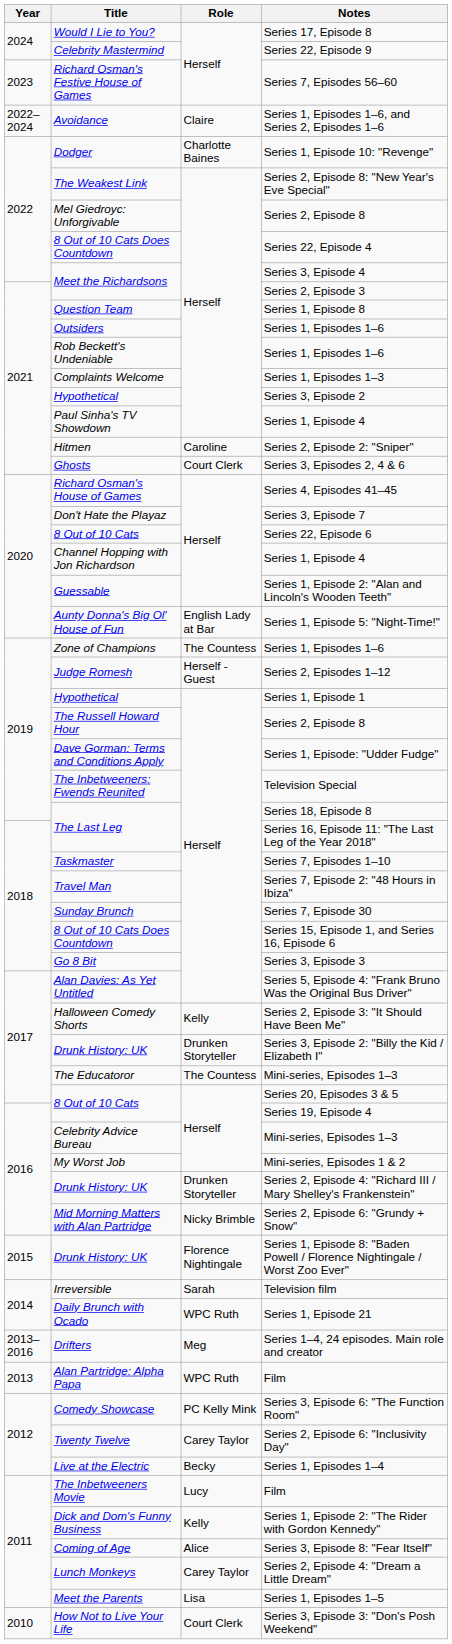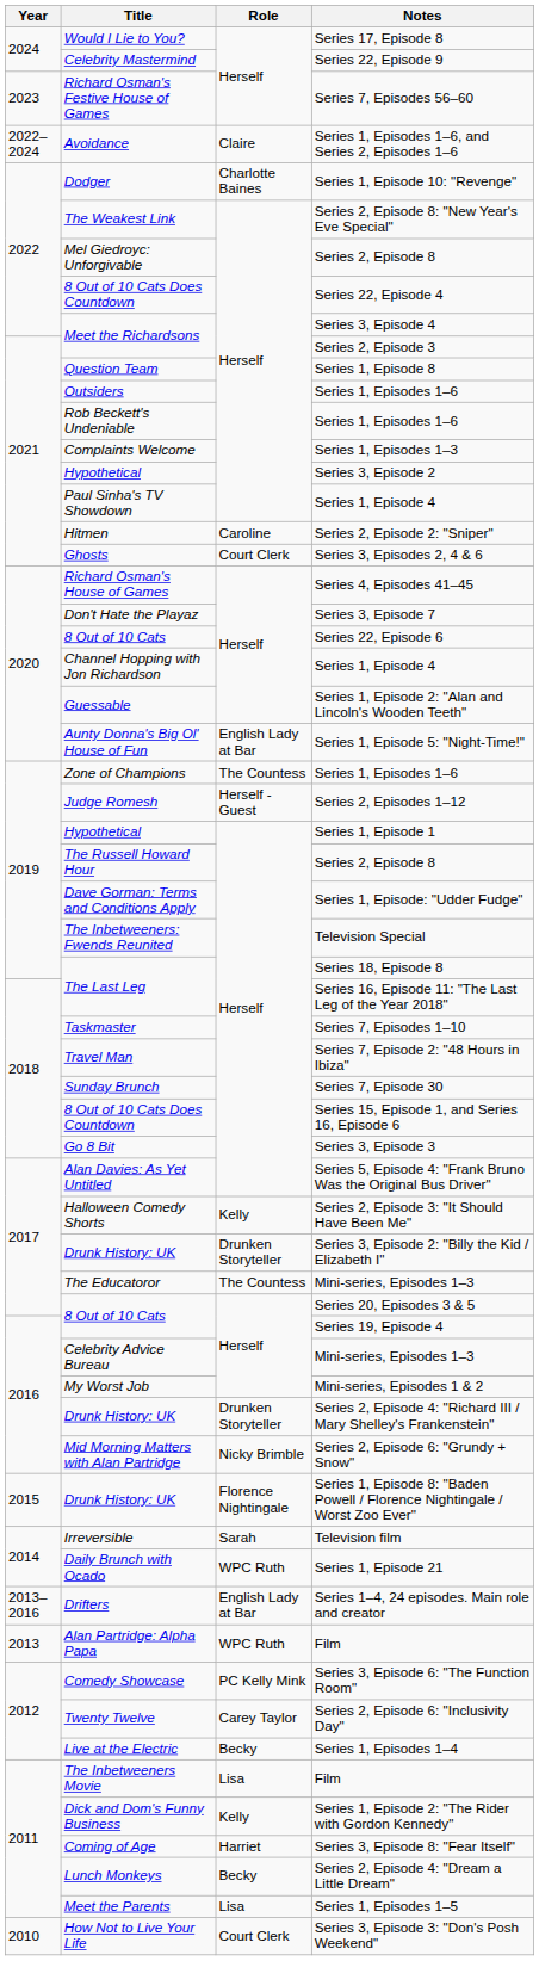 <table class="wikitable sortable">
 <tr>
 <th>Year</th>
 <th>Title</th>
 <th>Role</th>
 <th>Notes</th>
 </tr>
 <tr>
 <td rowspan=2>2024</td>
 <td><em><a href='#'>Would I Lie to You?</a></em></td>
 <td rowspan=3>Herself</td>
 <td>Series 17, Episode 8</td>
 </tr>
 <tr>
 <td><em><a href='#'>Celebrity Mastermind</a></em></td>
 <td>Series 22, Episode 9</td>
 </tr>
 <tr>
 <td>2023</td>
 <td><em><a href='#'>Richard Osman's Festive House of Games</a></em></td>
 <td>Series 7, Episodes 56–60</td>
 </tr>
 <tr>
 <td>2022–2024</td>
 <td><em><a href='#'>Avoidance</a></em></td>
 <td>Claire</td>
 <td>Series 1, Episodes 1–6, and Series 2, Episodes 1–6</td>
 </tr>
 <tr>
 <td rowspan=5>2022</td>
 <td><em><a href='#'>Dodger</a></em></td>
 <td>Charlotte Baines</td>
 <td>Series 1, Episode 10: "Revenge"</td>
 </tr>
 <tr>
 <td><em><a href='#'>The Weakest Link</a></em></td>
 <td rowspan=11>Herself</td>
 <td>Series 2, Episode 8: "New Year's Eve Special"</td>
 </tr>
 <tr>
 <td><em>Mel Giedroyc: Unforgivable</em></td>
 <td>Series 2, Episode 8</td>
 </tr>
 <tr>
 <td><em><a href='#'>8 Out of 10 Cats Does Countdown</a></em></td>
 <td>Series 22, Episode 4</td>
 </tr>
 <tr>
 <td rowspan=2><em><a href='#'>Meet the Richardsons</a></em></td>
 <td>Series 3, Episode 4</td>
 </tr>
 <tr>
 <td rowspan=9>2021</td>
 <td>Series 2, Episode 3</td>
 </tr>
 <tr>
 <td><em><a href='#'>Question Team</a></em></td>
 <td>Series 1, Episode 8</td>
 </tr>
 <tr>
 <td><em><a href='#'>Outsiders</a></em></td>
 <td>Series 1, Episodes 1–6</td>
 </tr>
 <tr>
 <td><em>Rob Beckett's Undeniable</em></td>
 <td>Series 1, Episodes 1–6</td>
 </tr>
 <tr>
 <td><em>Complaints Welcome</em></td>
 <td>Series 1, Episodes 1–3</td>
 </tr>
 <tr>
 <td><em><a href='#'>Hypothetical</a></em></td>
 <td>Series 3, Episode 2</td>
 </tr>
 <tr>
 <td><em>Paul Sinha's TV Showdown</em></td>
 <td>Series 1, Episode 4</td>
 </tr>
 <tr>
 <td><em>Hitmen</em></td>
 <td>Caroline</td>
 <td>Series 2, Episode 2: "Sniper"</td>
 </tr>
 <tr>
 <td><em><a href='#'>Ghosts</a></em></td>
 <td>Court Clerk</td>
 <td>Series 3, Episodes 2, 4 & 6</td>
 </tr>
 <tr>
 <td rowspan=6>2020</td>
 <td><em><a href='#'>Richard Osman's House of Games</a></em></td>
 <td rowspan=5>Herself</td>
 <td>Series 4, Episodes 41–45</td>
 </tr>
 <tr>
 <td><em>Don't Hate the Playaz</em></td>
 <td>Series 3, Episode 7</td>
 </tr>
 <tr>
 <td><em><a href='#'>8 Out of 10 Cats</a></em></td>
 <td>Series 22, Episode 6</td>
 </tr>
 <tr>
 <td><em>Channel Hopping with Jon Richardson</em></td>
 <td>Series 1, Episode 4</td>
 </tr>
 <tr>
 <td><em><a href='#'>Guessable</a></em></td>
 <td>Series 1, Episode 2: "Alan and Lincoln's Wooden Teeth"</td>
 </tr>
 <tr>
 <td><em><a href='#'>Aunty Donna's Big Ol' House of Fun</a></em></td>
 <td>English Lady at Bar</td>
 <td>Series 1, Episode 5: "Night-Time!"</td>
 </tr>
 <tr>
 <td rowspan=7>2019</td>
 <td><em>Zone of Champions</em></td>
 <td>The Countess</td>
 <td>Series 1, Episodes 1–6</td>
 </tr>
 <tr>
 <td><em><a href='#'>Judge Romesh</a></em></td>
 <td>Herself - Guest</td>
 <td>Series 2, Episodes 1–12</td>
 </tr>
 <tr>
 <td><em><a href='#'>Hypothetical</a></em></td>
 <td rowspan=12>Herself</td>
 <td>Series 1, Episode 1</td>
 </tr>
 <tr>
 <td><em><a href='#'>The Russell Howard Hour</a></em></td>
 <td>Series 2, Episode 8</td>
 </tr>
 <tr>
 <td><em><a href='#'>Dave Gorman: Terms and Conditions Apply</a></em></td>
 <td>Series 1, Episode: "Udder Fudge"</td>
 </tr>
 <tr>
 <td><em><a href='#'>The Inbetweeners: Fwends Reunited</a></em></td>
 <td>Television Special</td>
 </tr>
 <tr>
 <td rowspan=2><em><a href='#'>The Last Leg</a></em></td>
 <td>Series 18, Episode 8</td>
 </tr>
 <tr>
 <td rowspan=6>2018</td>
 <td>Series 16, Episode 11: "The Last Leg of the Year 2018"</td>
 </tr>
 <tr>
 <td><em><a href='#'>Taskmaster</a></em></td>
 <td>Series 7, Episodes 1–10</td>
 </tr>
 <tr>
 <td><em><a href='#'>Travel Man</a></em></td>
 <td>Series 7, Episode 2: "48 Hours in Ibiza"</td>
 </tr>
 <tr>
 <td><em><a href='#'>Sunday Brunch</a></em></td>
 <td>Series 7, Episode 30</td>
 </tr>
 <tr>
 <td><em><a href='#'>8 Out of 10 Cats Does Countdown</a></em></td>
 <td>Series 15, Episode 1, and Series 16, Episode 6</td>
 </tr>
 <tr>
 <td><em><a href='#'>Go 8 Bit</a></em></td>
 <td>Series 3, Episode 3</td>
 </tr>
 <tr>
 <td rowspan=5>2017</td>
 <td><em><a href='#'>Alan Davies: As Yet Untitled</a></em></td>
 <td>Series 5, Episode 4: "Frank Bruno Was the Original Bus Driver"</td>
 </tr>
 <tr>
 <td><em>Halloween Comedy Shorts</em></td>
 <td>Kelly</td>
 <td>Series 2, Episode 3: "It Should Have Been Me"</td>
 </tr>
 <tr>
 <td><em><a href='#'>Drunk History: UK</a></em></td>
 <td>Drunken Storyteller</td>
 <td>Series 3, Episode 2: "Billy the Kid / Elizabeth I"</td>
 </tr>
 <tr>
 <td><em>The Educatoror</em></td>
 <td>The Countess</td>
 <td>Mini-series, Episodes 1–3</td>
 </tr>
 <tr>
 <td rowspan=2><em><a href='#'>8 Out of 10 Cats</a></em></td>
 <td rowspan=4>Herself</td>
 <td>Series 20, Episodes 3 & 5</td>
 </tr>
 <tr>
 <td rowspan=5>2016</td>
 <td>Series 19, Episode 4</td>
 </tr>
 <tr>
 <td><em>Celebrity Advice Bureau</em></td>
 <td>Mini-series, Episodes 1–3</td>
 </tr>
 <tr>
 <td><em>My Worst Job</em></td>
 <td>Mini-series, Episodes 1 & 2</td>
 </tr>
 <tr>
 <td><em><a href='#'>Drunk History: UK</a></em></td>
 <td>Drunken Storyteller</td>
 <td>Series 2, Episode 4: "Richard III / Mary Shelley's Frankenstein"</td>
 </tr>
 <tr>
 <td><em><a href='#'>Mid Morning Matters with Alan Partridge</a></em></td>
 <td>Nicky Brimble</td>
 <td>Series 2, Episode 6: "Grundy + Snow"</td>
 </tr>
 <tr>
 <td>2015</td>
 <td><em><a href='#'>Drunk History: UK</a></em></td>
 <td>Florence Nightingale</td>
 <td>Series 1, Episode 8: "Baden Powell / Florence Nightingale / Worst Zoo Ever"</td>
 </tr>
 <tr>
 <td rowspan=2>2014</td>
 <td><em>Irreversible</em></td>
 <td>Sarah</td>
 <td>Television film</td>
 </tr>
 <tr>
 <td><em><a href='#'>Daily Brunch with Ocado</a></em></td>
 <td>WPC Ruth</td>
 <td>Series 1, Episode 21</td>
 </tr>
 <tr>
 <td>2013–2016</td>
 <td><em><a href='#'>Drifters</a></em></td>
-<td>Meg</td>
+<td>English Lady at Bar</td>
 <td>Series 1–4, 24 episodes. Main role and creator</td>
 </tr>
 <tr>
 <td>2013</td>
 <td><em><a href='#'>Alan Partridge: Alpha Papa</a></em></td>
 <td>WPC Ruth</td>
 <td>Film</td>
 </tr>
 <tr>
 <td rowspan=3>2012</td>
 <td><em><a href='#'>Comedy Showcase</a></em></td>
 <td>PC Kelly Mink</td>
 <td>Series 3, Episode 6: "The Function Room"</td>
 </tr>
 <tr>
 <td><em><a href='#'>Twenty Twelve</a></em></td>
 <td>Carey Taylor</td>
 <td>Series 2, Episode 6: "Inclusivity Day"</td>
 </tr>
 <tr>
 <td><em><a href='#'>Live at the Electric</a></em></td>
 <td>Becky</td>
 <td>Series 1, Episodes 1–4</td>
 </tr>
 <tr>
 <td rowspan=5>2011</td>
 <td><em><a href='#'>The Inbetweeners Movie</a></em></td>
-<td>Lucy</td>
+<td>Lisa</td>
 <td>Film</td>
 </tr>
 <tr>
 <td><em><a href='#'>Dick and Dom's Funny Business</a></em></td>
 <td>Kelly</td>
 <td>Series 1, Episode 2: "The Rider with Gordon Kennedy"</td>
 </tr>
 <tr>
 <td><em><a href='#'>Coming of Age</a></em></td>
-<td>Alice</td>
+<td>Harriet</td>
 <td>Series 3, Episode 8: "Fear Itself"</td>
 </tr>
 <tr>
 <td><em><a href='#'>Lunch Monkeys</a></em></td>
-<td>Carey Taylor</td>
+<td>Becky</td>
 <td>Series 2, Episode 4: "Dream a Little Dream"</td>
 </tr>
 <tr>
 <td><em><a href='#'>Meet the Parents</a></em></td>
 <td>Lisa</td>
 <td>Series 1, Episodes 1–5</td>
 </tr>
 <tr>
 <td>2010</td>
 <td><em><a href='#'>How Not to Live Your Life</a></em></td>
 <td>Court Clerk</td>
 <td>Series 3, Episode 3: "Don's Posh Weekend"</td>
 </tr>
 </table>
